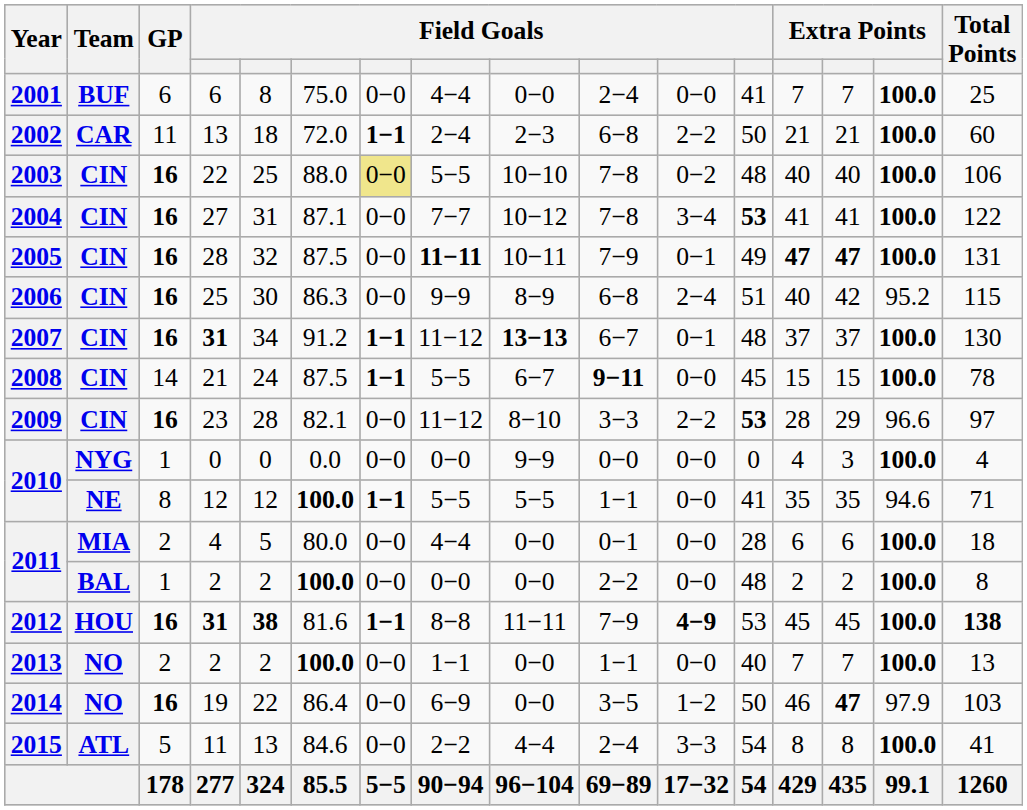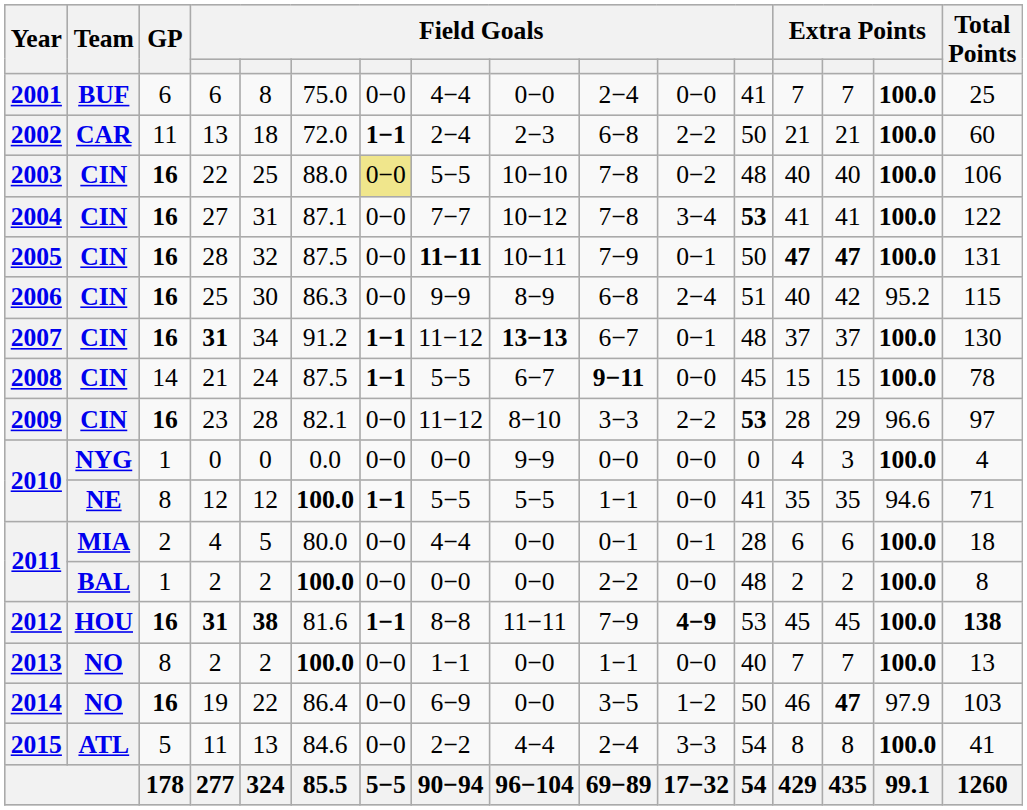 <table class="wikitable" style="text-align:center;">
 <tr>
 <th rowspan=2>Year</th>
 <th rowspan=2>Team</th>
 <th rowspan=2>GP</th>
 <th colspan=9>Field Goals</th>
 <th colspan=3>Extra Points</th>
 <th rowspan=2>Total Points</th>
 </tr>
 <tr>
 <th></th>
 <th></th>
 <th></th>
 <th></th>
 <th></th>
 <th></th>
 <th></th>
 <th></th>
 <th></th>
 <th></th>
 <th></th>
 <th></th>
 </tr>
 <tr>
 <th><a href='#'>2001</a></th>
 <th><a href='#'>BUF</a></th>
 <td>6</td>
 <td>6</td>
 <td>8</td>
 <td>75.0</td>
 <td>0−0</td>
 <td>4−4</td>
 <td>0−0</td>
 <td>2−4</td>
 <td>0−0</td>
 <td>41</td>
 <td>7</td>
 <td>7</td>
 <td><strong>100.0</strong></td>
 <td>25</td>
 </tr>
 <tr>
 <th><a href='#'>2002</a></th>
 <th><a href='#'>CAR</a></th>
 <td>11</td>
 <td>13</td>
 <td>18</td>
 <td>72.0</td>
 <td><strong>1−1</strong></td>
 <td>2−4</td>
 <td>2−3</td>
 <td>6−8</td>
 <td>2−2</td>
 <td>50</td>
 <td>21</td>
 <td>21</td>
 <td><strong>100.0</strong></td>
 <td>60</td>
 </tr>
 <tr>
 <th><a href='#'>2003</a></th>
 <th><a href='#'>CIN</a></th>
 <td><strong>16</strong></td>
 <td>22</td>
 <td>25</td>
 <td>88.0</td>
 <td style="background: khaki;">0−0</td>
 <td>5−5</td>
 <td>10−10</td>
 <td>7−8</td>
 <td>0−2</td>
 <td>48</td>
 <td>40</td>
 <td>40</td>
 <td><strong>100.0</strong></td>
 <td>106</td>
 </tr>
 <tr>
 <th><a href='#'>2004</a></th>
 <th><a href='#'>CIN</a></th>
 <td><strong>16</strong></td>
 <td>27</td>
 <td>31</td>
 <td>87.1</td>
 <td>0−0</td>
 <td>7−7</td>
 <td>10−12</td>
 <td>7−8</td>
 <td>3−4</td>
 <td><strong>53</strong></td>
 <td>41</td>
 <td>41</td>
 <td><strong>100.0</strong></td>
 <td>122</td>
 </tr>
 <tr>
 <th><a href='#'>2005</a></th>
 <th><a href='#'>CIN</a></th>
 <td><strong>16</strong></td>
 <td>28</td>
 <td>32</td>
 <td>87.5</td>
 <td>0−0</td>
 <td><strong>11−11</strong></td>
 <td>10−11</td>
 <td>7−9</td>
 <td>0−1</td>
-<td>49</td>
+<td>50</td>
 <td><strong>47</strong></td>
 <td><strong>47</strong></td>
 <td><strong>100.0</strong></td>
 <td>131</td>
 </tr>
 <tr>
 <th><a href='#'>2006</a></th>
 <th><a href='#'>CIN</a></th>
 <td><strong>16</strong></td>
 <td>25</td>
 <td>30</td>
 <td>86.3</td>
 <td>0−0</td>
 <td>9−9</td>
 <td>8−9</td>
 <td>6−8</td>
 <td>2−4</td>
 <td>51</td>
 <td>40</td>
 <td>42</td>
 <td>95.2</td>
 <td>115</td>
 </tr>
 <tr>
 <th><a href='#'>2007</a></th>
 <th><a href='#'>CIN</a></th>
 <td><strong>16</strong></td>
 <td><strong>31</strong></td>
 <td>34</td>
 <td>91.2</td>
 <td><strong>1−1</strong></td>
 <td>11−12</td>
 <td><strong>13−13</strong></td>
 <td>6−7</td>
 <td>0−1</td>
 <td>48</td>
 <td>37</td>
 <td>37</td>
 <td><strong>100.0</strong></td>
 <td>130</td>
 </tr>
 <tr>
 <th><a href='#'>2008</a></th>
 <th><a href='#'>CIN</a></th>
 <td>14</td>
 <td>21</td>
 <td>24</td>
 <td>87.5</td>
 <td><strong>1−1</strong></td>
 <td>5−5</td>
 <td>6−7</td>
 <td><strong>9−11</strong></td>
 <td>0−0</td>
 <td>45</td>
 <td>15</td>
 <td>15</td>
 <td><strong>100.0</strong></td>
 <td>78</td>
 </tr>
 <tr>
 <th><a href='#'>2009</a></th>
 <th><a href='#'>CIN</a></th>
 <td><strong>16</strong></td>
 <td>23</td>
 <td>28</td>
 <td>82.1</td>
 <td>0−0</td>
 <td>11−12</td>
 <td>8−10</td>
 <td>3−3</td>
 <td>2−2</td>
 <td><strong>53</strong></td>
 <td>28</td>
 <td>29</td>
 <td>96.6</td>
 <td>97</td>
 </tr>
 <tr>
 <th rowspan="2"><a href='#'>2010</a></th>
 <th><a href='#'>NYG</a></th>
 <td>1</td>
 <td>0</td>
 <td>0</td>
 <td>0.0</td>
 <td>0−0</td>
 <td>0−0</td>
 <td>9−9</td>
 <td>0−0</td>
 <td>0−0</td>
 <td>0</td>
 <td>4</td>
 <td>3</td>
 <td><strong>100.0</strong></td>
 <td>4</td>
 </tr>
 <tr>
 <th><a href='#'>NE</a></th>
 <td>8</td>
 <td>12</td>
 <td>12</td>
 <td><strong>100.0</strong></td>
 <td><strong>1−1</strong></td>
 <td>5−5</td>
 <td>5−5</td>
 <td>1−1</td>
 <td>0−0</td>
 <td>41</td>
 <td>35</td>
 <td>35</td>
 <td>94.6</td>
 <td>71</td>
 </tr>
 <tr>
 <th rowspan="2"><a href='#'>2011</a></th>
 <th><a href='#'>MIA</a></th>
 <td>2</td>
 <td>4</td>
 <td>5</td>
 <td>80.0</td>
 <td>0−0</td>
 <td>4−4</td>
 <td>0−0</td>
 <td>0−1</td>
-<td>0−0</td>
+<td>0−1</td>
 <td>28</td>
 <td>6</td>
 <td>6</td>
 <td><strong>100.0</strong></td>
 <td>18</td>
 </tr>
 <tr>
 <th><a href='#'>BAL</a></th>
 <td>1</td>
 <td>2</td>
 <td>2</td>
 <td><strong>100.0</strong></td>
 <td>0−0</td>
 <td>0−0</td>
 <td>0−0</td>
 <td>2−2</td>
 <td>0−0</td>
 <td>48</td>
 <td>2</td>
 <td>2</td>
 <td><strong>100.0</strong></td>
 <td>8</td>
 </tr>
 <tr>
 <th><a href='#'>2012</a></th>
 <th><a href='#'>HOU</a></th>
 <td><strong>16</strong></td>
 <td><strong>31</strong></td>
 <td><strong>38</strong></td>
 <td>81.6</td>
 <td><strong>1−1</strong></td>
 <td>8−8</td>
 <td>11−11</td>
 <td>7−9</td>
 <td><strong>4−9</strong></td>
 <td>53</td>
 <td>45</td>
 <td>45</td>
 <td><strong>100.0</strong></td>
 <td><strong>138</strong></td>
 </tr>
 <tr>
 <th><a href='#'>2013</a></th>
 <th><a href='#'>NO</a></th>
-<td>2</td>
+<td>8</td>
 <td>2</td>
 <td>2</td>
 <td><strong>100.0</strong></td>
 <td>0−0</td>
 <td>1−1</td>
 <td>0−0</td>
 <td>1−1</td>
 <td>0−0</td>
 <td>40</td>
 <td>7</td>
 <td>7</td>
 <td><strong>100.0</strong></td>
 <td>13</td>
 </tr>
 <tr>
 <th><a href='#'>2014</a></th>
 <th><a href='#'>NO</a></th>
 <td><strong>16</strong></td>
 <td>19</td>
 <td>22</td>
 <td>86.4</td>
 <td>0−0</td>
 <td>6−9</td>
 <td>0−0</td>
 <td>3−5</td>
 <td>1−2</td>
 <td>50</td>
 <td>46</td>
 <td><strong>47</strong></td>
 <td>97.9</td>
 <td>103</td>
 </tr>
 <tr>
 <th><a href='#'>2015</a></th>
 <th><a href='#'>ATL</a></th>
 <td>5</td>
 <td>11</td>
 <td>13</td>
 <td>84.6</td>
 <td>0−0</td>
 <td>2−2</td>
 <td>4−4</td>
 <td>2−4</td>
 <td>3−3</td>
 <td>54</td>
 <td>8</td>
 <td>8</td>
 <td><strong>100.0</strong></td>
 <td>41</td>
 </tr>
 <tr>
 <th colspan="2"></th>
 <th>178</th>
 <th>277</th>
 <th>324</th>
 <th>85.5</th>
 <th>5−5</th>
 <th>90−94</th>
 <th>96−104</th>
 <th>69−89</th>
 <th>17−32</th>
 <th>54</th>
 <th>429</th>
 <th>435</th>
 <th>99.1</th>
 <th>1260</th>
 </tr>
 </table>
